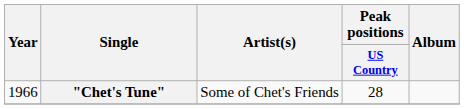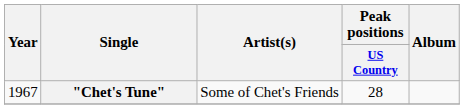 <table class="wikitable plainrowheaders" style="text-align:center;">
 <tr>
 <th rowspan="2">Year</th>
 <th rowspan="2" style="width:10em;">Single</th>
 <th rowspan="2">Artist(s)</th>
 <th>Peak positions</th>
 <th rowspan="2">Album</th>
 </tr>
 <tr style="font-size:smaller;">
 <th width="65"><a href='#'>US Country</a><br></th>
 </tr>
 <tr>
-<td>1966</td>
+<td>1967</td>
 <th scope="row">"Chet's Tune"</th>
 <td>Some of Chet's Friends</td>
 <td>28</td>
 <td></td>
 </tr>
 <tr>
 </tr>
 </table>
